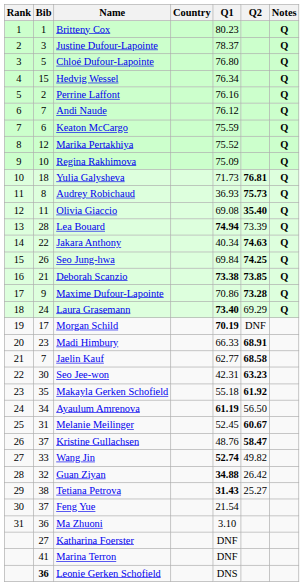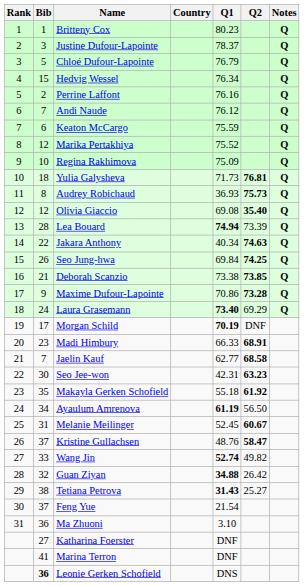 <table class="wikitable sortable" style="text-align:center">
 <tr>
 <th>Rank</th>
 <th>Bib</th>
 <th>Name</th>
 <th>Country</th>
 <th>Q1</th>
 <th>Q2</th>
 <th>Notes</th>
 </tr>
 <tr bgcolor="#ccffcc">
 <td>1</td>
 <td>1</td>
 <td align=left><a href='#'>Britteny Cox</a></td>
 <td align=left></td>
 <td>80.23</td>
 <td></td>
 <td><strong>Q</strong></td>
 </tr>
 <tr bgcolor="#ccffcc">
 <td>2</td>
 <td>3</td>
 <td align=left><a href='#'>Justine Dufour-Lapointe</a></td>
 <td align=left></td>
 <td>78.37</td>
 <td></td>
 <td><strong>Q</strong></td>
 </tr>
 <tr bgcolor="#ccffcc">
 <td>3</td>
 <td>5</td>
 <td align=left><a href='#'>Chloé Dufour-Lapointe</a></td>
 <td align=left></td>
-<td>76.80</td>
+<td>76.79</td>
 <td></td>
 <td><strong>Q</strong></td>
 </tr>
 <tr bgcolor="#ccffcc">
 <td>4</td>
 <td>15</td>
 <td align=left><a href='#'>Hedvig Wessel</a></td>
 <td align=left></td>
 <td>76.34</td>
 <td></td>
 <td><strong>Q</strong></td>
 </tr>
 <tr bgcolor="#ccffcc">
 <td>5</td>
 <td>2</td>
 <td align=left><a href='#'>Perrine Laffont</a></td>
 <td align=left></td>
 <td>76.16</td>
 <td></td>
 <td><strong>Q</strong></td>
 </tr>
 <tr bgcolor="#ccffcc">
 <td>6</td>
 <td>7</td>
 <td align=left><a href='#'>Andi Naude</a></td>
 <td align=left></td>
 <td>76.12</td>
 <td></td>
 <td><strong>Q</strong></td>
 </tr>
 <tr bgcolor="#ccffcc">
 <td>7</td>
 <td>6</td>
 <td align=left><a href='#'>Keaton McCargo</a></td>
 <td align=left></td>
 <td>75.59</td>
 <td></td>
 <td><strong>Q</strong></td>
 </tr>
 <tr bgcolor="#ccffcc">
 <td>8</td>
 <td>12</td>
 <td align=left><a href='#'>Marika Pertakhiya</a></td>
 <td align=left></td>
 <td>75.52</td>
 <td></td>
 <td><strong>Q</strong></td>
 </tr>
 <tr bgcolor="#ccffcc">
 <td>9</td>
 <td>10</td>
 <td align=left><a href='#'>Regina Rakhimova</a></td>
 <td align=left></td>
 <td>75.09</td>
 <td></td>
 <td><strong>Q</strong></td>
 </tr>
 <tr bgcolor="#ddffdd">
 <td>10</td>
 <td>18</td>
 <td align=left><a href='#'>Yulia Galysheva</a></td>
 <td align=left></td>
 <td>71.73</td>
 <td><strong>76.81</strong></td>
 <td><strong>Q</strong></td>
 </tr>
 <tr bgcolor="#ddffdd">
 <td>11</td>
 <td>8</td>
 <td align=left><a href='#'>Audrey Robichaud</a></td>
 <td align=left></td>
 <td>36.93</td>
 <td><strong>75.73</strong></td>
 <td><strong>Q</strong></td>
 </tr>
 <tr bgcolor="#ddffdd">
 <td>12</td>
-<td>11</td>
+<td>12</td>
 <td align=left><a href='#'>Olivia Giaccio</a></td>
 <td align=left></td>
 <td>69.08</td>
 <td><strong>35.40</strong></td>
 <td><strong>Q</strong></td>
 </tr>
 <tr bgcolor="#ddffdd">
 <td>13</td>
 <td>28</td>
 <td align=left><a href='#'>Lea Bouard</a></td>
 <td align=left></td>
 <td><strong>74.94</strong></td>
 <td>73.39</td>
 <td><strong>Q</strong></td>
 </tr>
 <tr bgcolor="#ddffdd">
 <td>14</td>
 <td>22</td>
 <td align=left><a href='#'>Jakara Anthony</a></td>
 <td align=left></td>
 <td>40.34</td>
 <td><strong>74.63</strong></td>
 <td><strong>Q</strong></td>
 </tr>
 <tr bgcolor="#ddffdd">
 <td>15</td>
 <td>26</td>
 <td align=left><a href='#'>Seo Jung-hwa</a></td>
 <td align=left></td>
 <td>69.84</td>
 <td><strong>74.25</strong></td>
 <td><strong>Q</strong></td>
 </tr>
 <tr bgcolor="#ddffdd">
 <td>16</td>
 <td>21</td>
 <td align=left><a href='#'>Deborah Scanzio</a></td>
 <td align=left></td>
-<td><strong>73.38</strong></td>
+<td>73.38</td>
 <td><strong>73.85</strong></td>
 <td><strong>Q</strong></td>
 </tr>
 <tr bgcolor="#ddffdd">
 <td>17</td>
 <td>9</td>
 <td align=left><a href='#'>Maxime Dufour-Lapointe</a></td>
 <td align=left></td>
 <td>70.86</td>
 <td><strong>73.28</strong></td>
 <td><strong>Q</strong></td>
 </tr>
 <tr bgcolor="#ddffdd">
 <td>18</td>
 <td>24</td>
 <td align=left><a href='#'>Laura Grasemann</a></td>
 <td align=left></td>
 <td><strong>73.40</strong></td>
 <td>69.29</td>
 <td><strong>Q</strong></td>
 </tr>
 <tr>
 <td>19</td>
 <td>17</td>
 <td align=left><a href='#'>Morgan Schild</a></td>
 <td align=left></td>
 <td><strong>70.19</strong></td>
 <td>DNF</td>
 <td></td>
 </tr>
 <tr>
 <td>20</td>
 <td>23</td>
 <td align=left><a href='#'>Madi Himbury</a></td>
 <td align=left></td>
 <td>66.33</td>
 <td><strong>68.91</strong></td>
 <td></td>
 </tr>
 <tr>
 <td>21</td>
 <td>7</td>
 <td align=left><a href='#'>Jaelin Kauf</a></td>
 <td align=left></td>
 <td>62.77</td>
 <td><strong>68.58</strong></td>
 <td></td>
 </tr>
 <tr>
 <td>22</td>
 <td>30</td>
 <td align=left><a href='#'>Seo Jee-won</a></td>
 <td align=left></td>
 <td>42.31</td>
 <td><strong>63.23</strong></td>
 <td></td>
 </tr>
 <tr>
 <td>23</td>
 <td>35</td>
 <td align=left><a href='#'>Makayla Gerken Schofield</a></td>
 <td align=left></td>
 <td>55.18</td>
 <td><strong>61.92</strong></td>
 <td></td>
 </tr>
 <tr>
 <td>24</td>
 <td>34</td>
 <td align=left><a href='#'>Ayaulum Amrenova</a></td>
 <td align=left></td>
 <td><strong>61.19</strong></td>
 <td>56.50</td>
 <td></td>
 </tr>
 <tr>
 <td>25</td>
 <td>31</td>
 <td align=left><a href='#'>Melanie Meilinger</a></td>
 <td align=left></td>
 <td>52.45</td>
 <td><strong>60.67</strong></td>
 <td></td>
 </tr>
 <tr>
 <td>26</td>
 <td>37</td>
 <td align=left><a href='#'>Kristine Gullachsen</a></td>
 <td align=left></td>
 <td>48.76</td>
 <td><strong>58.47</strong></td>
 <td></td>
 </tr>
 <tr>
 <td>27</td>
 <td>33</td>
 <td align=left><a href='#'>Wang Jin</a></td>
 <td align=left></td>
 <td><strong>52.74</strong></td>
 <td>49.82</td>
 <td></td>
 </tr>
 <tr>
 <td>28</td>
 <td>32</td>
 <td align=left><a href='#'>Guan Ziyan</a></td>
 <td align=left></td>
 <td><strong>34.88</strong></td>
 <td>26.42</td>
 <td></td>
 </tr>
 <tr>
 <td>29</td>
 <td>38</td>
 <td align=left><a href='#'>Tetiana Petrova</a></td>
 <td align=left></td>
 <td><strong>31.43</strong></td>
 <td>25.27</td>
 <td></td>
 </tr>
 <tr>
 <td>30</td>
 <td>37</td>
 <td align=left><a href='#'>Feng Yue</a></td>
 <td align=left></td>
 <td>21.54</td>
 <td></td>
 <td></td>
 </tr>
 <tr>
 <td>31</td>
 <td>36</td>
 <td align=left><a href='#'>Ma Zhuoni</a></td>
 <td align=left></td>
 <td>3.10</td>
 <td></td>
 <td></td>
 </tr>
 <tr>
 <td></td>
 <td>27</td>
 <td align=left><a href='#'>Katharina Foerster</a></td>
 <td align=left></td>
 <td>DNF</td>
 <td></td>
 <td></td>
 </tr>
 <tr>
 <td></td>
 <td>41</td>
 <td align=left><a href='#'>Marina Terron</a></td>
 <td align=left></td>
 <td>DNF</td>
 <td></td>
 <td></td>
 </tr>
 <tr>
 <td></td>
 <td><strong>36</strong></td>
 <td align=left><a href='#'>Leonie Gerken Schofield</a></td>
 <td align=left></td>
 <td>DNS</td>
 <td></td>
 <td></td>
 </tr>
 </table>
